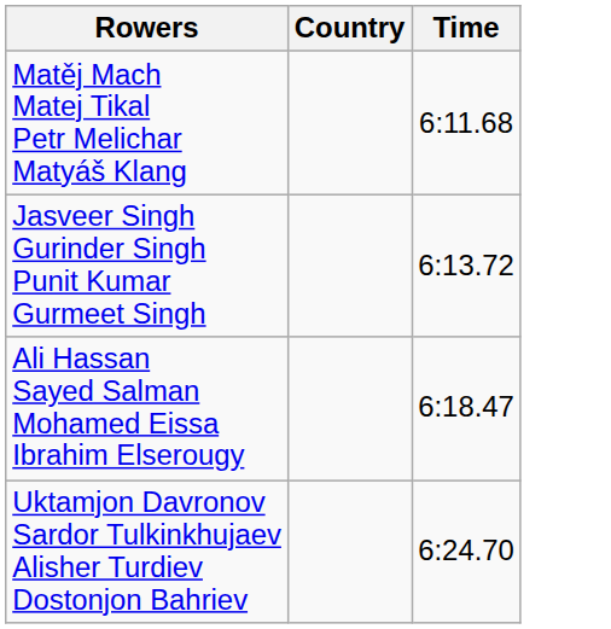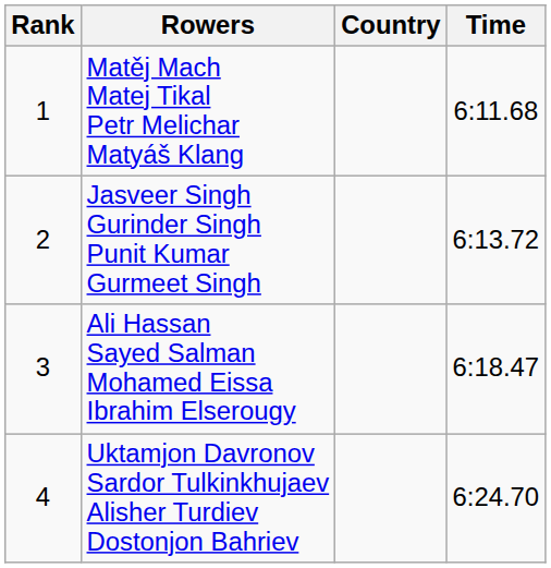 <table class="wikitable" style="text-align:center">
 <tr>
+<th>Rank</th>
 <th>Rowers</th>
 <th>Country</th>
 <th>Time</th>
 </tr>
 <tr>
+<td>1</td>
 <td align="left"><a href='#'>Matěj Mach</a><br><a href='#'>Matej Tikal</a><br><a href='#'>Petr Melichar</a><br><a href='#'>Matyáš Klang</a></td>
 <td align="left"></td>
 <td>6:11.68</td>
 </tr>
 <tr>
+<td>2</td>
 <td align="left"><a href='#'>Jasveer Singh</a><br><a href='#'>Gurinder Singh</a><br><a href='#'>Punit Kumar</a><br><a href='#'>Gurmeet Singh</a></td>
 <td align="left"></td>
 <td>6:13.72</td>
 </tr>
 <tr>
+<td>3</td>
 <td align="left"><a href='#'>Ali Hassan</a><br><a href='#'>Sayed Salman</a><br><a href='#'>Mohamed Eissa</a><br><a href='#'>Ibrahim Elserougy</a></td>
 <td align="left"></td>
 <td>6:18.47</td>
 </tr>
 <tr>
+<td>4</td>
 <td align="left"><a href='#'>Uktamjon Davronov</a><br><a href='#'>Sardor Tulkinkhujaev</a><br><a href='#'>Alisher Turdiev</a><br><a href='#'>Dostonjon Bahriev</a></td>
 <td align="left"></td>
 <td>6:24.70</td>
 </tr>
 </table>
